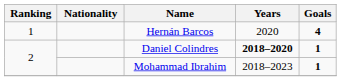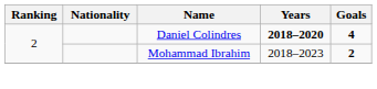 <table class="wikitable sortable" style=text-align:center;width:30%>
 <tr>
 <th>Ranking</th>
 <th>Nationality</th>
 <th>Name</th>
 <th>Years</th>
 <th>Goals</th>
 </tr>
 <tr>
-<td>1</td>
-<td align=left></td>
-<td><a href='#'>Hernán Barcos</a></td>
-<td>2020</td>
-<td><strong>4</strong></td>
-</tr>
-<tr>
 <td rowspan=2>2</td>
 <td align=left></td>
 <td><a href='#'>Daniel Colindres</a></td>
 <td><strong>2018–2020</strong></td>
-<td><strong>1</strong></td>
+<td><strong>4</strong></td>
 </tr>
 <tr>
 <td align=left></td>
 <td><a href='#'>Mohammad Ibrahim</a></td>
 <td>2018–2023</td>
-<td><strong>1</strong></td>
+<td><strong>2</strong></td>
 </tr>
 <tr>
 </tr>
 </table>
